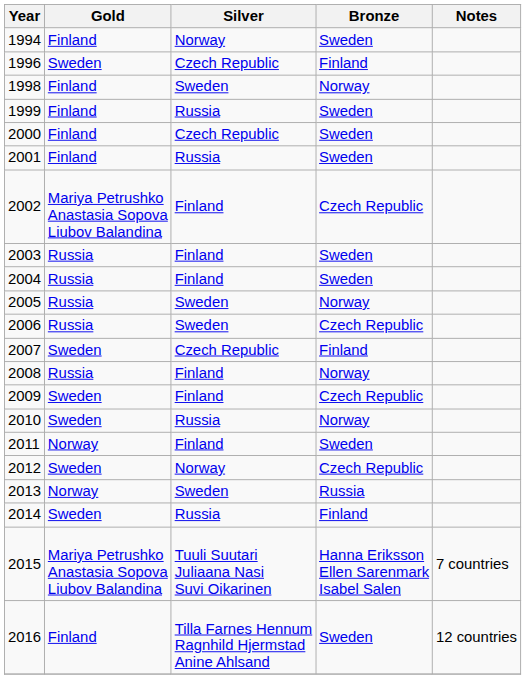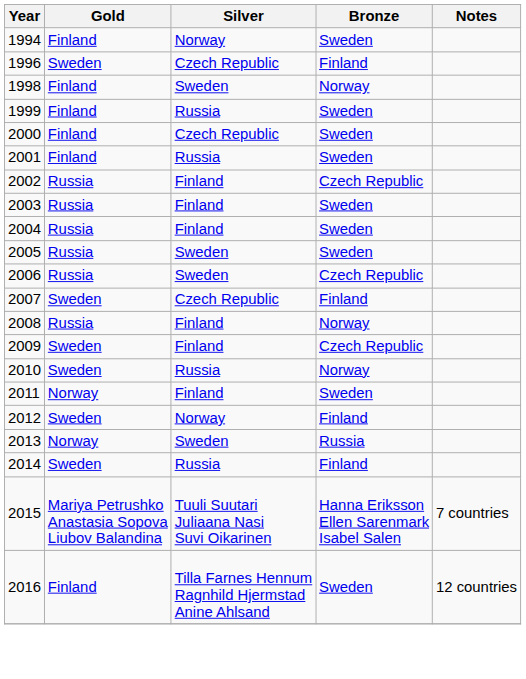 <table class="wikitable">
 <tr>
 <th>Year</th>
 <th>Gold</th>
 <th>Silver</th>
 <th>Bronze</th>
 <th>Notes</th>
 </tr>
 <tr>
 <td>1994</td>
 <td> <a href='#'>Finland</a></td>
 <td> <a href='#'>Norway</a></td>
 <td> <a href='#'>Sweden</a></td>
 <td></td>
 </tr>
 <tr>
 <td>1996</td>
 <td> <a href='#'>Sweden</a></td>
 <td> <a href='#'>Czech Republic</a></td>
 <td> <a href='#'>Finland</a></td>
 <td></td>
 </tr>
 <tr>
 <td>1998</td>
 <td> <a href='#'>Finland</a></td>
 <td> <a href='#'>Sweden</a></td>
 <td> <a href='#'>Norway</a></td>
 <td></td>
 </tr>
 <tr>
 <td>1999</td>
 <td> <a href='#'>Finland</a></td>
 <td> <a href='#'>Russia</a></td>
 <td> <a href='#'>Sweden</a></td>
 <td></td>
 </tr>
 <tr>
 <td>2000</td>
 <td> <a href='#'>Finland</a></td>
 <td> <a href='#'>Czech Republic</a></td>
 <td> <a href='#'>Sweden</a></td>
 <td></td>
 </tr>
 <tr>
 <td>2001</td>
 <td> <a href='#'>Finland</a></td>
 <td> <a href='#'>Russia</a></td>
 <td> <a href='#'>Sweden</a></td>
 <td></td>
 </tr>
 <tr>
 <td>2002</td>
-<td><br> <a href='#'>Mariya Petrushko</a><br> <a href='#'>Anastasia Sopova</a><br> <a href='#'>Liubov Balandina</a></td>
+<td> <a href='#'>Russia</a></td>
 <td> <a href='#'>Finland</a></td>
 <td> <a href='#'>Czech Republic</a></td>
 <td></td>
 </tr>
 <tr>
 <td>2003</td>
 <td> <a href='#'>Russia</a></td>
 <td> <a href='#'>Finland</a></td>
 <td> <a href='#'>Sweden</a></td>
 <td></td>
 </tr>
 <tr>
 <td>2004</td>
 <td> <a href='#'>Russia</a></td>
 <td> <a href='#'>Finland</a></td>
 <td> <a href='#'>Sweden</a></td>
 <td></td>
 </tr>
 <tr>
 <td>2005</td>
 <td> <a href='#'>Russia</a></td>
 <td> <a href='#'>Sweden</a></td>
-<td> <a href='#'>Norway</a></td>
+<td> <a href='#'>Sweden</a></td>
 <td></td>
 </tr>
 <tr>
 <td>2006</td>
 <td> <a href='#'>Russia</a></td>
 <td> <a href='#'>Sweden</a></td>
 <td> <a href='#'>Czech Republic</a></td>
 <td></td>
 </tr>
 <tr>
 <td>2007</td>
 <td> <a href='#'>Sweden</a></td>
 <td> <a href='#'>Czech Republic</a></td>
 <td> <a href='#'>Finland</a></td>
 <td></td>
 </tr>
 <tr>
 <td>2008</td>
 <td> <a href='#'>Russia</a></td>
 <td> <a href='#'>Finland</a></td>
 <td> <a href='#'>Norway</a></td>
 <td></td>
 </tr>
 <tr>
 <td>2009</td>
 <td> <a href='#'>Sweden</a></td>
 <td> <a href='#'>Finland</a></td>
 <td> <a href='#'>Czech Republic</a></td>
 <td></td>
 </tr>
 <tr>
 <td>2010</td>
 <td> <a href='#'>Sweden</a></td>
 <td> <a href='#'>Russia</a></td>
 <td> <a href='#'>Norway</a></td>
 <td></td>
 </tr>
 <tr>
 <td>2011</td>
 <td> <a href='#'>Norway</a></td>
 <td> <a href='#'>Finland</a></td>
 <td> <a href='#'>Sweden</a></td>
 <td></td>
 </tr>
 <tr>
 <td>2012</td>
 <td> <a href='#'>Sweden</a></td>
 <td> <a href='#'>Norway</a></td>
-<td> <a href='#'>Czech Republic</a></td>
+<td> <a href='#'>Finland</a></td>
 <td></td>
 </tr>
 <tr>
 <td>2013</td>
 <td> <a href='#'>Norway</a></td>
 <td> <a href='#'>Sweden</a></td>
 <td> <a href='#'>Russia</a></td>
 <td></td>
 </tr>
 <tr>
 <td>2014</td>
 <td> <a href='#'>Sweden</a></td>
 <td> <a href='#'>Russia</a></td>
 <td> <a href='#'>Finland</a></td>
 <td></td>
 </tr>
 <tr>
 <td>2015</td>
 <td><br> <a href='#'>Mariya Petrushko</a><br> <a href='#'>Anastasia Sopova</a><br> <a href='#'>Liubov Balandina</a></td>
 <td><br> <a href='#'>Tuuli Suutari</a><br> <a href='#'>Juliaana Nasi</a><br> <a href='#'>Suvi Oikarinen</a></td>
 <td><br> <a href='#'>Hanna Eriksson</a><br> <a href='#'>Ellen Sarenmark</a><br> <a href='#'>Isabel Salen</a></td>
 <td>7 countries</td>
 </tr>
 <tr>
 <td>2016</td>
 <td> <a href='#'>Finland</a></td>
 <td><br> <a href='#'>Tilla Farnes Hennum</a><br> <a href='#'>Ragnhild Hjermstad</a><br> <a href='#'>Anine Ahlsand</a></td>
 <td> <a href='#'>Sweden</a></td>
 <td>12 countries</td>
 </tr>
 <tr>
 </tr>
 </table>
